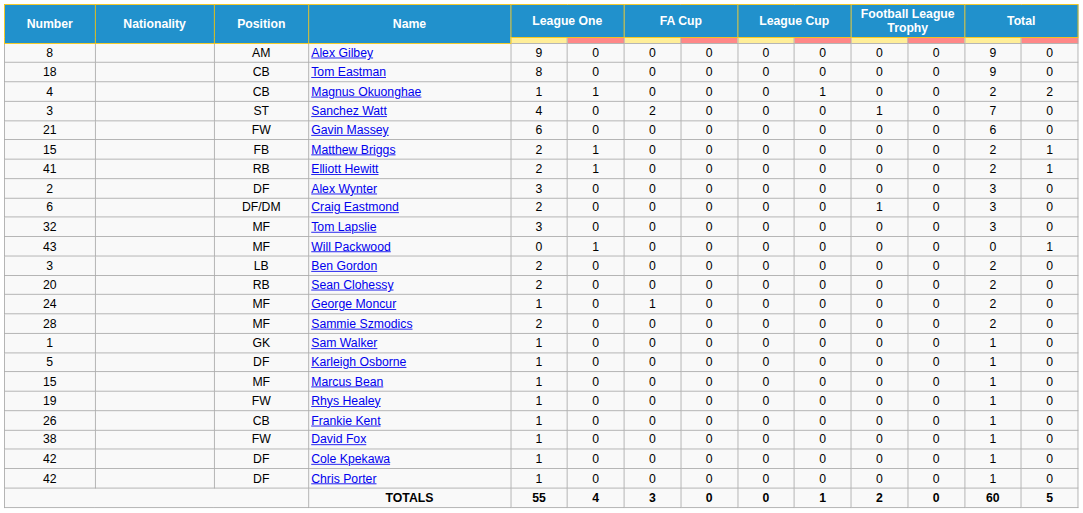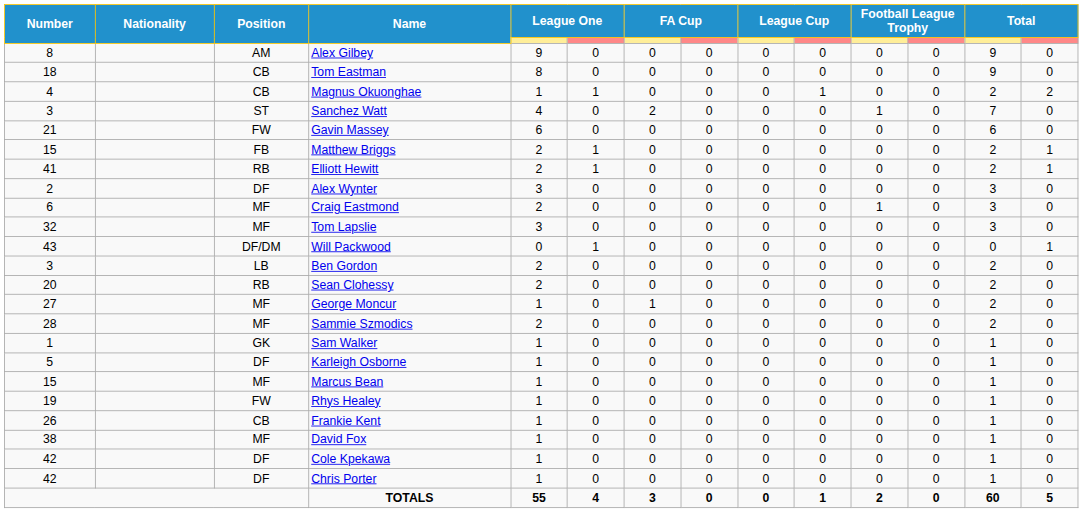 <table class="wikitable" style="text-align:center; font-size:90%; width:100%;">
 <tr>
 <th rowspan="2" style="background:#2191CC; color:white; border:1px solid #F7C408; text-align:center;">Number</th>
 <th rowspan="2" style="background:#2191CC; color:white; border:1px solid #F7C408; text-align:center;">Nationality</th>
 <th rowspan="2" style="background:#2191CC; color:white; border:1px solid #F7C408; text-align:center;">Position</th>
 <th rowspan="2" style="background:#2191CC; color:white; border:1px solid #F7C408; text-align:center;">Name</th>
 <th colspan="2" style="background:#2191CC; color:white; border:1px solid #F7C408; text-align:center;">League One</th>
 <th colspan="2" style="background:#2191CC; color:white; border:1px solid #F7C408; text-align:center;">FA Cup</th>
 <th colspan="2" style="background:#2191CC; color:white; border:1px solid #F7C408; text-align:center;">League Cup</th>
 <th colspan="2" style="background:#2191CC; color:white; border:1px solid #F7C408; text-align:center;">Football League Trophy</th>
 <th colspan="2" style="background:#2191CC; color:white; border:1px solid #F7C408; text-align:center;">Total</th>
 </tr>
 <tr>
 <th width=60 style="background: #FFEE99"></th>
 <th width=60 style="background: #FF8888"></th>
 <th width=60 style="background: #FFEE99"></th>
 <th width=60 style="background: #FF8888"></th>
 <th width=60 style="background: #FFEE99"></th>
 <th width=60 style="background: #FF8888"></th>
 <th width=60 style="background: #FFEE99"></th>
 <th width=60 style="background: #FF8888"></th>
 <th width=60 style="background: #FFEE99"></th>
 <th width=60 style="background: #FF8888"></th>
 </tr>
 <tr>
 <td>8</td>
 <td></td>
 <td>AM</td>
 <td align="left"><a href='#'>Alex Gilbey</a></td>
 <td>9</td>
 <td>0</td>
 <td>0</td>
 <td>0</td>
 <td>0</td>
 <td>0</td>
 <td>0</td>
 <td>0</td>
 <td>9</td>
 <td>0</td>
 </tr>
 <tr>
 <td>18</td>
 <td></td>
 <td>CB</td>
 <td align="left"><a href='#'>Tom Eastman</a></td>
 <td>8</td>
 <td>0</td>
 <td>0</td>
 <td>0</td>
 <td>0</td>
 <td>0</td>
 <td>0</td>
 <td>0</td>
 <td>9</td>
 <td>0</td>
 </tr>
 <tr>
 <td>4</td>
 <td></td>
 <td>CB</td>
 <td align="left"><a href='#'>Magnus Okuonghae</a></td>
 <td>1</td>
 <td>1</td>
 <td>0</td>
 <td>0</td>
 <td>0</td>
 <td>1</td>
 <td>0</td>
 <td>0</td>
 <td>2</td>
 <td>2</td>
 </tr>
 <tr>
 <td>3</td>
 <td></td>
 <td>ST</td>
 <td align="left"><a href='#'>Sanchez Watt</a></td>
 <td>4</td>
 <td>0</td>
 <td>2</td>
 <td>0</td>
 <td>0</td>
 <td>0</td>
 <td>1</td>
 <td>0</td>
 <td>7</td>
 <td>0</td>
 </tr>
 <tr>
 <td>21</td>
 <td></td>
 <td>FW</td>
 <td align="left"><a href='#'>Gavin Massey</a></td>
 <td>6</td>
 <td>0</td>
 <td>0</td>
 <td>0</td>
 <td>0</td>
 <td>0</td>
 <td>0</td>
 <td>0</td>
 <td>6</td>
 <td>0</td>
 </tr>
 <tr>
 <td>15</td>
 <td></td>
 <td>FB</td>
 <td align="left"><a href='#'>Matthew Briggs</a></td>
 <td>2</td>
 <td>1</td>
 <td>0</td>
 <td>0</td>
 <td>0</td>
 <td>0</td>
 <td>0</td>
 <td>0</td>
 <td>2</td>
 <td>1</td>
 </tr>
 <tr>
 <td>41</td>
 <td></td>
 <td>RB</td>
 <td align="left"><a href='#'>Elliott Hewitt</a></td>
 <td>2</td>
 <td>1</td>
 <td>0</td>
 <td>0</td>
 <td>0</td>
 <td>0</td>
 <td>0</td>
 <td>0</td>
 <td>2</td>
 <td>1</td>
 </tr>
 <tr>
 <td>2</td>
 <td></td>
 <td>DF</td>
 <td align="left"><a href='#'>Alex Wynter</a></td>
 <td>3</td>
 <td>0</td>
 <td>0</td>
 <td>0</td>
 <td>0</td>
 <td>0</td>
 <td>0</td>
 <td>0</td>
 <td>3</td>
 <td>0</td>
 </tr>
 <tr>
 <td>6</td>
 <td></td>
-<td>DF/DM</td>
+<td>MF</td>
 <td align="left"><a href='#'>Craig Eastmond</a></td>
 <td>2</td>
 <td>0</td>
 <td>0</td>
 <td>0</td>
 <td>0</td>
 <td>0</td>
 <td>1</td>
 <td>0</td>
 <td>3</td>
 <td>0</td>
 </tr>
 <tr>
 <td>32</td>
 <td></td>
 <td>MF</td>
 <td align="left"><a href='#'>Tom Lapslie</a></td>
 <td>3</td>
 <td>0</td>
 <td>0</td>
 <td>0</td>
 <td>0</td>
 <td>0</td>
 <td>0</td>
 <td>0</td>
 <td>3</td>
 <td>0</td>
 </tr>
 <tr>
 <td>43</td>
 <td></td>
-<td>MF</td>
+<td>DF/DM</td>
 <td align="left"><a href='#'>Will Packwood</a></td>
 <td>0</td>
 <td>1</td>
 <td>0</td>
 <td>0</td>
 <td>0</td>
 <td>0</td>
 <td>0</td>
 <td>0</td>
 <td>0</td>
 <td>1</td>
 </tr>
 <tr>
 <td>3</td>
 <td></td>
 <td>LB</td>
 <td align="left"><a href='#'>Ben Gordon</a></td>
 <td>2</td>
 <td>0</td>
 <td>0</td>
 <td>0</td>
 <td>0</td>
 <td>0</td>
 <td>0</td>
 <td>0</td>
 <td>2</td>
 <td>0</td>
 </tr>
 <tr>
 <td>20</td>
 <td></td>
 <td>RB</td>
 <td align="left"><a href='#'>Sean Clohessy</a></td>
 <td>2</td>
 <td>0</td>
 <td>0</td>
 <td>0</td>
 <td>0</td>
 <td>0</td>
 <td>0</td>
 <td>0</td>
 <td>2</td>
 <td>0</td>
 </tr>
 <tr>
-<td>24</td>
+<td>27</td>
 <td></td>
 <td>MF</td>
 <td align="left"><a href='#'>George Moncur</a></td>
 <td>1</td>
 <td>0</td>
 <td>1</td>
 <td>0</td>
 <td>0</td>
 <td>0</td>
 <td>0</td>
 <td>0</td>
 <td>2</td>
 <td>0</td>
 </tr>
 <tr>
 <td>28</td>
 <td></td>
 <td>MF</td>
 <td align="left"><a href='#'>Sammie Szmodics</a></td>
 <td>2</td>
 <td>0</td>
 <td>0</td>
 <td>0</td>
 <td>0</td>
 <td>0</td>
 <td>0</td>
 <td>0</td>
 <td>2</td>
 <td>0</td>
 </tr>
 <tr>
 <td>1</td>
 <td></td>
 <td>GK</td>
 <td align="left"><a href='#'>Sam Walker</a></td>
 <td>1</td>
 <td>0</td>
 <td>0</td>
 <td>0</td>
 <td>0</td>
 <td>0</td>
 <td>0</td>
 <td>0</td>
 <td>1</td>
 <td>0</td>
 </tr>
 <tr>
 <td>5</td>
 <td></td>
 <td>DF</td>
 <td align="left"><a href='#'>Karleigh Osborne</a></td>
 <td>1</td>
 <td>0</td>
 <td>0</td>
 <td>0</td>
 <td>0</td>
 <td>0</td>
 <td>0</td>
 <td>0</td>
 <td>1</td>
 <td>0</td>
 </tr>
 <tr>
 <td>15</td>
 <td></td>
 <td>MF</td>
 <td align="left"><a href='#'>Marcus Bean</a></td>
 <td>1</td>
 <td>0</td>
 <td>0</td>
 <td>0</td>
 <td>0</td>
 <td>0</td>
 <td>0</td>
 <td>0</td>
 <td>1</td>
 <td>0</td>
 </tr>
 <tr>
 <td>19</td>
 <td></td>
 <td>FW</td>
 <td align="left"><a href='#'>Rhys Healey</a></td>
 <td>1</td>
 <td>0</td>
 <td>0</td>
 <td>0</td>
 <td>0</td>
 <td>0</td>
 <td>0</td>
 <td>0</td>
 <td>1</td>
 <td>0</td>
 </tr>
 <tr>
 <td>26</td>
 <td></td>
 <td>CB</td>
 <td align="left"><a href='#'>Frankie Kent</a></td>
 <td>1</td>
 <td>0</td>
 <td>0</td>
 <td>0</td>
 <td>0</td>
 <td>0</td>
 <td>0</td>
 <td>0</td>
 <td>1</td>
 <td>0</td>
 </tr>
 <tr>
 <td>38</td>
 <td></td>
-<td>FW</td>
+<td>MF</td>
 <td align="left"><a href='#'>David Fox</a></td>
 <td>1</td>
 <td>0</td>
 <td>0</td>
 <td>0</td>
 <td>0</td>
 <td>0</td>
 <td>0</td>
 <td>0</td>
 <td>1</td>
 <td>0</td>
 </tr>
 <tr>
 <td>42</td>
 <td></td>
 <td>DF</td>
 <td align="left"><a href='#'>Cole Kpekawa</a></td>
 <td>1</td>
 <td>0</td>
 <td>0</td>
 <td>0</td>
 <td>0</td>
 <td>0</td>
 <td>0</td>
 <td>0</td>
 <td>1</td>
 <td>0</td>
 </tr>
 <tr>
 <td>42</td>
 <td></td>
 <td>DF</td>
 <td align="left"><a href='#'>Chris Porter</a></td>
 <td>1</td>
 <td>0</td>
 <td>0</td>
 <td>0</td>
 <td>0</td>
 <td>0</td>
 <td>0</td>
 <td>0</td>
 <td>1</td>
 <td>0</td>
 </tr>
 <tr>
 <td colspan="3"></td>
 <td><strong>TOTALS</strong></td>
 <td><strong>55</strong></td>
 <td><strong>4</strong></td>
 <td><strong>3</strong></td>
 <td><strong>0</strong></td>
 <td><strong>0</strong></td>
 <td><strong>1</strong></td>
 <td><strong>2</strong></td>
 <td><strong>0</strong></td>
 <td><strong>60</strong></td>
 <td><strong>5</strong></td>
 </tr>
 </table>
